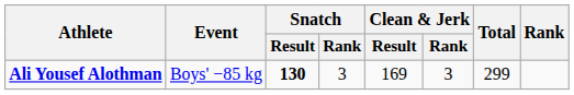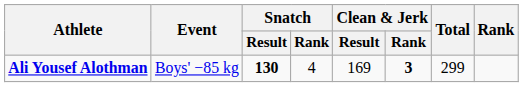 <table class="wikitable" style="font-size:90%">
 <tr>
 <th rowspan="2">Athlete</th>
 <th rowspan="2">Event</th>
 <th colspan="2">Snatch</th>
 <th colspan="2">Clean & Jerk</th>
 <th rowspan="2">Total</th>
 <th rowspan="2">Rank</th>
 </tr>
 <tr style="font-size:95%">
 <th>Result</th>
 <th>Rank</th>
 <th>Result</th>
 <th>Rank</th>
 </tr>
 <tr align=center>
 <td align=left><strong><a href='#'>Ali Yousef Alothman</a></strong></td>
 <td align=left><a href='#'>Boys' −85 kg</a></td>
 <td><strong>130</strong></td>
-<td>3</td>
+<td>4</td>
 <td>169</td>
-<td>3</td>
+<td><strong>3</strong></td>
 <td>299</td>
 <td></td>
 </tr>
 </table>
